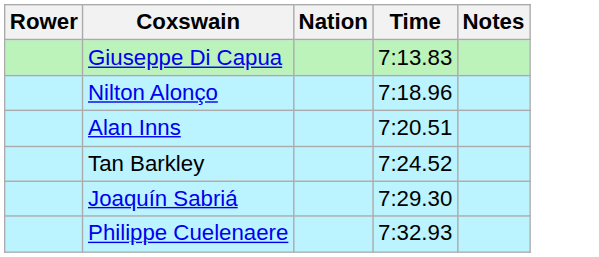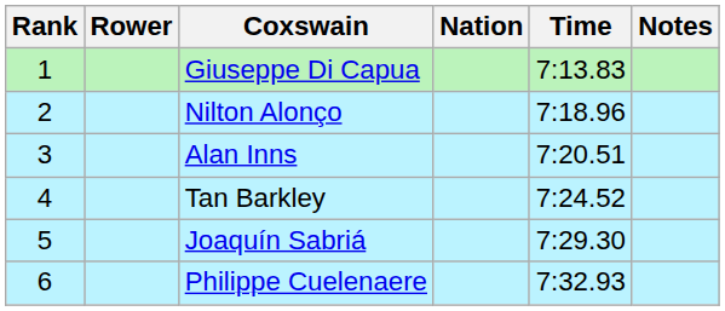 <table class="wikitable sortable" style="text-align:center">
 <tr>
+<th>Rank</th>
 <th>Rower</th>
 <th>Coxswain</th>
 <th>Nation</th>
 <th>Time</th>
 <th>Notes</th>
 </tr>
 <tr bgcolor=bbf3bb>
+<td>1</td>
 <td align=left data-sort-value="Abbagnale, Carmine"></td>
 <td align=left data-sort-value="Di Capua, Giuseppe"><a href='#'>Giuseppe Di Capua</a></td>
 <td align=left></td>
 <td>7:13.83</td>
 <td></td>
 </tr>
 <tr bgcolor=bbf3ff>
+<td>2</td>
 <td align=left data-sort-value="Neto, Ángelo Roso"></td>
 <td align=left data-sort-value="Alonço, Nilton"><a href='#'>Nilton Alonço</a></td>
 <td align=left></td>
 <td>7:18.96</td>
 <td></td>
 </tr>
 <tr bgcolor=bbf3ff>
+<td>3</td>
 <td align=left data-sort-value="Genziani, Adrian"></td>
 <td align=left data-sort-value="Inns, Alan"><a href='#'>Alan Inns</a></td>
 <td align=left></td>
 <td>7:20.51</td>
 <td></td>
 </tr>
 <tr bgcolor=bbf3ff>
+<td>4</td>
 <td align=left data-sort-value="Backer, Harold"></td>
 <td align=left data-sort-value="Barkley, Tan">Tan Barkley</td>
 <td align=left></td>
 <td>7:24.52</td>
 <td></td>
 </tr>
 <tr bgcolor=bbf3ff>
+<td>5</td>
 <td align=left data-sort-value="Bermúdez, José Manuel"></td>
 <td align=left data-sort-value="Sabriá, Joaquín"><a href='#'>Joaquín Sabriá</a></td>
 <td align=left></td>
 <td>7:29.30</td>
 <td></td>
 </tr>
 <tr bgcolor=bbf3ff>
+<td>6</td>
 <td align=left data-sort-value="Defraigne, Guy"></td>
 <td align=left data-sort-value="Cuelenaere, Philippe"><a href='#'>Philippe Cuelenaere</a></td>
 <td align=left></td>
 <td>7:32.93</td>
 <td></td>
 </tr>
 </table>
